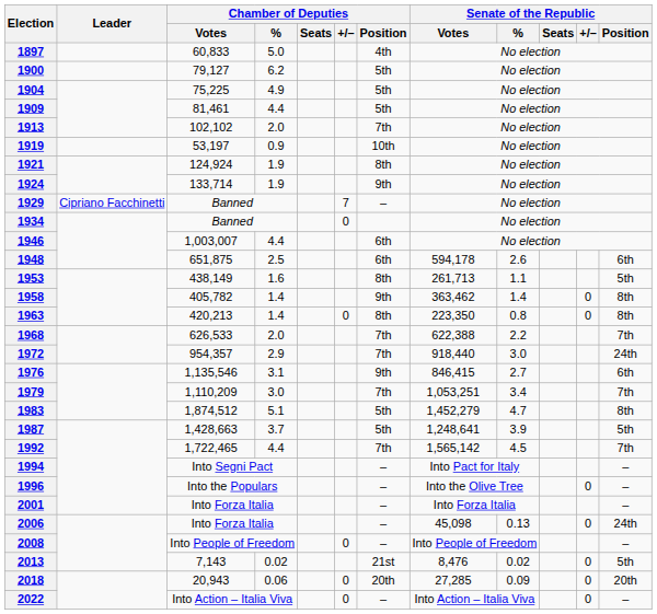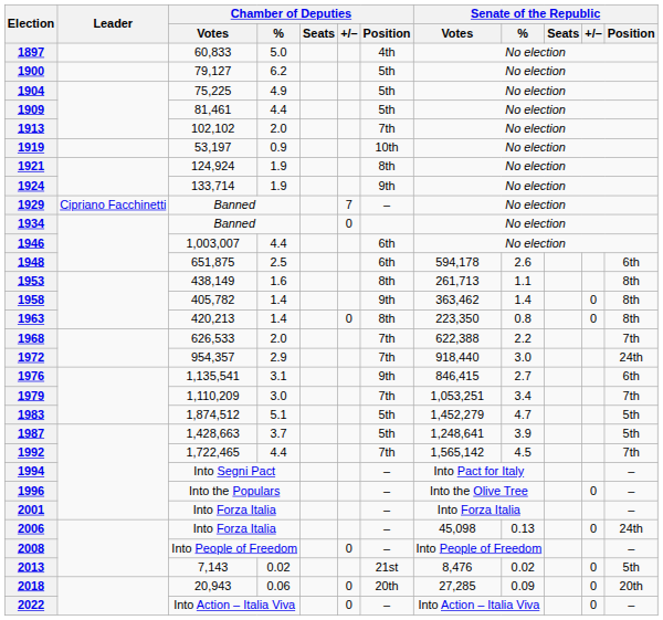 <table class="wikitable" style="text-align:center">
 <tr>
 <th rowspan="2">Election</th>
 <th rowspan="2">Leader</th>
 <th colspan="5"><a href='#'>Chamber of Deputies</a></th>
 <th colspan="5"><a href='#'>Senate of the Republic</a></th>
 </tr>
 <tr>
 <th>Votes</th>
 <th>%</th>
 <th>Seats</th>
 <th>+/–</th>
 <th>Position</th>
 <th>Votes</th>
 <th>%</th>
 <th>Seats</th>
 <th>+/–</th>
 <th>Position</th>
 </tr>
 <tr>
 <th><a href='#'>1897</a></th>
 <td></td>
 <td>60,833</td>
 <td>5.0</td>
 <td></td>
 <td></td>
 <td>4th</td>
 <td colspan=5><em>No election</em></td>
 </tr>
 <tr>
 <th><a href='#'>1900</a></th>
 <td></td>
 <td>79,127</td>
 <td>6.2</td>
 <td></td>
 <td></td>
 <td> 5th</td>
 <td colspan=5><em>No election</em></td>
 </tr>
 <tr>
 <th><a href='#'>1904</a></th>
 <td rowspan=3></td>
 <td>75,225</td>
 <td>4.9</td>
 <td></td>
 <td></td>
 <td> 5th</td>
 <td colspan=5><em>No election</em></td>
 </tr>
 <tr>
 <th><a href='#'>1909</a></th>
 <td>81,461</td>
 <td>4.4</td>
 <td></td>
 <td></td>
 <td> 5th</td>
 <td colspan=5><em>No election</em></td>
 </tr>
 <tr>
 <th><a href='#'>1913</a></th>
 <td>102,102</td>
 <td>2.0</td>
 <td></td>
 <td></td>
 <td> 7th</td>
 <td colspan=5><em>No election</em></td>
 </tr>
 <tr>
 <th><a href='#'>1919</a></th>
 <td></td>
 <td>53,197</td>
 <td>0.9</td>
 <td></td>
 <td></td>
 <td> 10th</td>
 <td colspan=5><em>No election</em></td>
 </tr>
 <tr>
 <th><a href='#'>1921</a></th>
 <td rowspan=2></td>
 <td>124,924</td>
 <td>1.9</td>
 <td></td>
 <td></td>
 <td> 8th</td>
 <td colspan=5><em>No election</em></td>
 </tr>
 <tr>
 <th><a href='#'>1924</a></th>
 <td>133,714</td>
 <td>1.9</td>
 <td></td>
 <td></td>
 <td> 9th</td>
 <td colspan=5><em>No election</em></td>
 </tr>
 <tr>
 <th><a href='#'>1929</a></th>
 <td><a href='#'>Cipriano Facchinetti</a></td>
 <td colspan=2><em>Banned</em></td>
 <td></td>
 <td> 7</td>
 <td>–</td>
 <td colspan=5><em>No election</em></td>
 </tr>
 <tr>
 <th><a href='#'>1934</a></th>
 <td rowspan=3></td>
 <td colspan=2><em>Banned</em></td>
 <td></td>
 <td> 0</td>
 <td></td>
 <td colspan=5><em>No election</em></td>
 </tr>
 <tr>
 <th><a href='#'>1946</a></th>
 <td>1,003,007</td>
 <td>4.4</td>
 <td></td>
 <td></td>
 <td> 6th</td>
 <td colspan=5><em>No election</em></td>
 </tr>
 <tr>
 <th><a href='#'>1948</a></th>
 <td>651,875</td>
 <td>2.5</td>
 <td></td>
 <td></td>
 <td> 6th</td>
 <td>594,178</td>
 <td>2.6</td>
 <td></td>
 <td></td>
 <td> 6th</td>
 </tr>
 <tr>
 <th><a href='#'>1953</a></th>
 <td rowspan=3></td>
 <td>438,149</td>
 <td>1.6</td>
 <td></td>
 <td></td>
 <td> 8th</td>
 <td>261,713</td>
 <td>1.1</td>
 <td></td>
 <td></td>
-<td> 5th</td>
+<td> 8th</td>
 </tr>
 <tr>
 <th><a href='#'>1958</a></th>
 <td>405,782</td>
 <td>1.4</td>
 <td></td>
 <td></td>
 <td> 9th</td>
 <td>363,462</td>
 <td>1.4</td>
 <td></td>
 <td> 0</td>
 <td> 8th</td>
 </tr>
 <tr>
 <th><a href='#'>1963</a></th>
 <td>420,213</td>
 <td>1.4</td>
 <td></td>
 <td> 0</td>
 <td> 8th</td>
 <td>223,350</td>
 <td>0.8</td>
 <td></td>
 <td> 0</td>
 <td> 8th</td>
 </tr>
 <tr>
 <th><a href='#'>1968</a></th>
 <td rowspan=2></td>
 <td>626,533</td>
 <td>2.0</td>
 <td></td>
 <td></td>
 <td> 7th</td>
 <td>622,388</td>
 <td>2.2</td>
 <td></td>
 <td></td>
 <td> 7th</td>
 </tr>
 <tr>
 <th><a href='#'>1972</a></th>
 <td>954,357</td>
 <td>2.9</td>
 <td></td>
 <td></td>
 <td> 7th</td>
 <td>918,440</td>
 <td>3.0</td>
 <td></td>
 <td></td>
 <td> 24th</td>
 </tr>
 <tr>
 <th><a href='#'>1976</a></th>
 <td rowspan=3></td>
-<td>1,135,546</td>
+<td>1,135,541</td>
 <td>3.1</td>
 <td></td>
 <td></td>
 <td> 9th</td>
 <td>846,415</td>
 <td>2.7</td>
 <td></td>
 <td></td>
 <td> 6th</td>
 </tr>
 <tr>
 <th><a href='#'>1979</a></th>
 <td>1,110,209</td>
 <td>3.0</td>
 <td></td>
 <td></td>
 <td> 7th</td>
 <td>1,053,251</td>
 <td>3.4</td>
 <td></td>
 <td></td>
 <td> 7th</td>
 </tr>
 <tr>
 <th><a href='#'>1983</a></th>
 <td>1,874,512</td>
 <td>5.1</td>
 <td></td>
 <td></td>
 <td> 5th</td>
 <td>1,452,279</td>
 <td>4.7</td>
 <td></td>
 <td></td>
-<td> 8th</td>
+<td> 5th</td>
 </tr>
 <tr>
 <th><a href='#'>1987</a></th>
 <td rowspan=5></td>
 <td>1,428,663</td>
 <td>3.7</td>
 <td></td>
 <td></td>
 <td> 5th</td>
 <td>1,248,641</td>
 <td>3.9</td>
 <td></td>
 <td></td>
 <td> 5th</td>
 </tr>
 <tr>
 <th><a href='#'>1992</a></th>
 <td>1,722,465</td>
 <td>4.4</td>
 <td></td>
 <td></td>
 <td> 7th</td>
 <td>1,565,142</td>
 <td>4.5</td>
 <td></td>
 <td></td>
 <td> 7th</td>
 </tr>
 <tr>
 <th><a href='#'>1994</a></th>
 <td colspan=2>Into <a href='#'>Segni Pact</a></td>
 <td></td>
 <td></td>
 <td>–</td>
 <td colspan=2>Into <a href='#'>Pact for Italy</a></td>
 <td></td>
 <td></td>
 <td>–</td>
 </tr>
 <tr>
 <th><a href='#'>1996</a></th>
 <td colspan=2>Into the <a href='#'>Populars</a></td>
 <td></td>
 <td></td>
 <td>–</td>
 <td colspan=2>Into the <a href='#'>Olive Tree</a></td>
 <td></td>
 <td> 0</td>
 <td>–</td>
 </tr>
 <tr>
 <th><a href='#'>2001</a></th>
 <td colspan=2>Into <a href='#'>Forza Italia</a></td>
 <td></td>
 <td></td>
 <td>–</td>
 <td colspan=2>Into <a href='#'>Forza Italia</a></td>
 <td></td>
 <td></td>
 <td>–</td>
 </tr>
 <tr>
 <th><a href='#'>2006</a></th>
 <td rowspan=3></td>
 <td colspan=2>Into <a href='#'>Forza Italia</a></td>
 <td></td>
 <td></td>
 <td>–</td>
 <td>45,098</td>
 <td>0.13</td>
 <td></td>
 <td> 0</td>
 <td> 24th</td>
 </tr>
 <tr>
 <th><a href='#'>2008</a></th>
 <td colspan=2>Into <a href='#'>People of Freedom</a></td>
 <td></td>
 <td> 0</td>
 <td>–</td>
 <td colspan=2>Into <a href='#'>People of Freedom</a></td>
 <td></td>
 <td></td>
 <td>–</td>
 </tr>
 <tr>
 <th><a href='#'>2013</a></th>
 <td>7,143</td>
 <td>0.02</td>
 <td></td>
 <td></td>
 <td> 21st</td>
 <td>8,476</td>
 <td>0.02</td>
 <td></td>
 <td> 0</td>
 <td> 5th</td>
 </tr>
 <tr>
 <th><a href='#'>2018</a></th>
 <td rowspan=2></td>
 <td>20,943</td>
 <td>0.06</td>
 <td></td>
 <td> 0</td>
 <td> 20th</td>
 <td>27,285</td>
 <td>0.09</td>
 <td></td>
 <td> 0</td>
 <td> 20th</td>
 </tr>
 <tr>
 <th><a href='#'>2022</a></th>
 <td colspan=2>Into <a href='#'>Action – Italia Viva</a></td>
 <td></td>
 <td> 0</td>
 <td>–</td>
 <td colspan=2>Into <a href='#'>Action – Italia Viva</a></td>
 <td></td>
 <td> 0</td>
 <td>–</td>
 </tr>
 </table>
